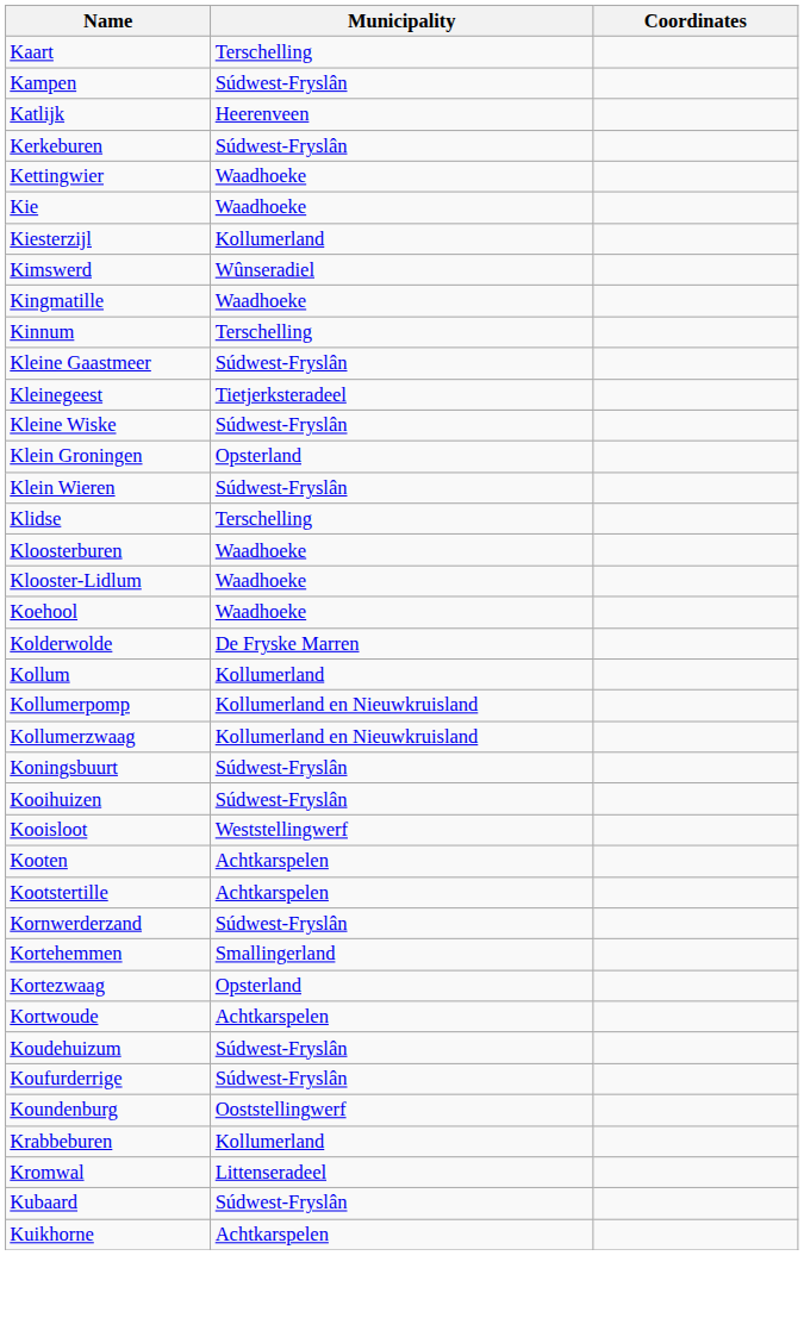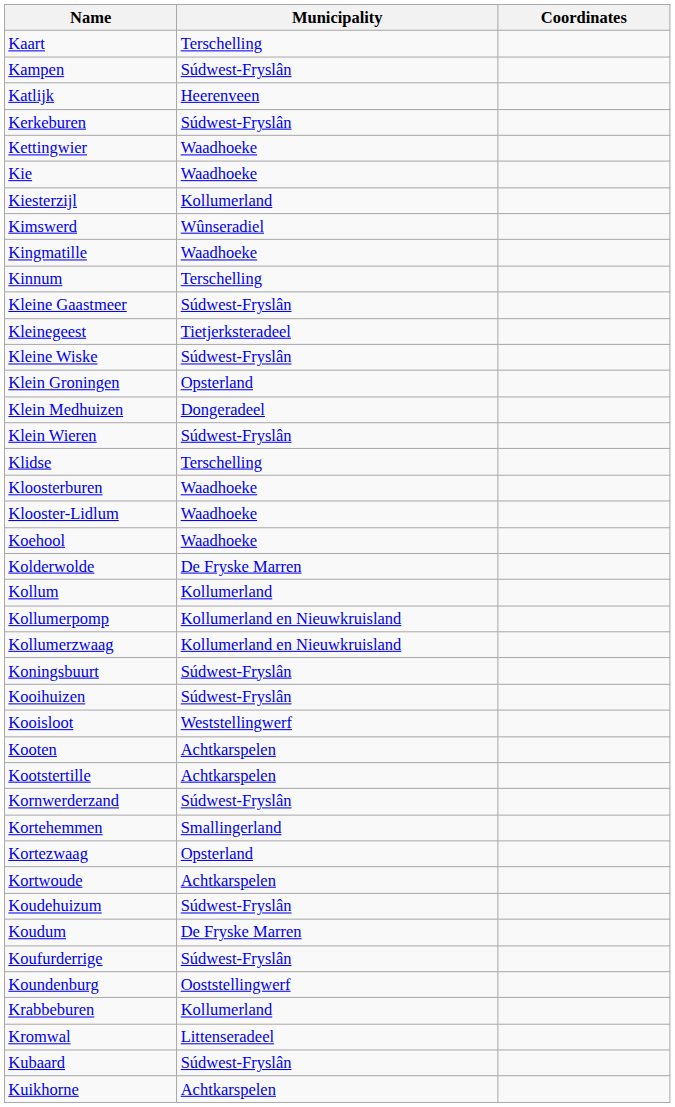 <table class="wikitable sortable">
 <tr>
 <th style="width:10em">Name</th>
 <th style="width:19em">Municipality</th>
 <th style="width:10em" style="text-align:center">Coordinates</th>
 </tr>
 <tr>
 <td><a href='#'>Kaart</a></td>
 <td><a href='#'>Terschelling</a></td>
 <td></td>
 </tr>
 <tr>
 <td><a href='#'>Kampen</a></td>
 <td><a href='#'>Súdwest-Fryslân</a></td>
 <td></td>
 </tr>
 <tr>
 <td><a href='#'>Katlijk</a></td>
 <td><a href='#'>Heerenveen</a></td>
 <td></td>
 </tr>
 <tr>
 <td><a href='#'>Kerkeburen</a></td>
 <td><a href='#'>Súdwest-Fryslân</a></td>
 <td></td>
 </tr>
 <tr>
 <td><a href='#'>Kettingwier</a></td>
 <td><a href='#'>Waadhoeke</a></td>
 <td></td>
 </tr>
 <tr>
 <td><a href='#'>Kie</a></td>
 <td><a href='#'>Waadhoeke</a></td>
 <td></td>
 </tr>
 <tr>
 <td><a href='#'>Kiesterzijl</a></td>
 <td><a href='#'>Kollumerland</a></td>
 <td></td>
 </tr>
 <tr>
 <td><a href='#'>Kimswerd</a></td>
 <td><a href='#'>Wûnseradiel</a></td>
 <td></td>
 </tr>
 <tr>
 <td><a href='#'>Kingmatille</a></td>
 <td><a href='#'>Waadhoeke</a></td>
 <td></td>
 </tr>
 <tr>
 <td><a href='#'>Kinnum</a></td>
 <td><a href='#'>Terschelling</a></td>
 <td></td>
 </tr>
 <tr>
 <td><a href='#'>Kleine Gaastmeer</a></td>
 <td><a href='#'>Súdwest-Fryslân</a></td>
 <td></td>
 </tr>
 <tr>
 <td><a href='#'>Kleinegeest</a></td>
 <td><a href='#'>Tietjerksteradeel</a></td>
 <td></td>
 </tr>
 <tr>
 <td><a href='#'>Kleine Wiske</a></td>
 <td><a href='#'>Súdwest-Fryslân</a></td>
 <td></td>
 </tr>
 <tr>
 <td><a href='#'>Klein Groningen</a></td>
 <td><a href='#'>Opsterland</a></td>
+<td></td>
+</tr>
+<tr>
+<td><a href='#'>Klein Medhuizen</a></td>
+<td><a href='#'>Dongeradeel</a></td>
 <td></td>
 </tr>
 <tr>
 <td><a href='#'>Klein Wieren</a></td>
 <td><a href='#'>Súdwest-Fryslân</a></td>
 <td></td>
 </tr>
 <tr>
 <td><a href='#'>Klidse</a></td>
 <td><a href='#'>Terschelling</a></td>
 <td></td>
 </tr>
 <tr>
 <td><a href='#'>Kloosterburen</a></td>
 <td><a href='#'>Waadhoeke</a></td>
 <td></td>
 </tr>
 <tr>
 <td><a href='#'>Klooster-Lidlum</a></td>
 <td><a href='#'>Waadhoeke</a></td>
 <td></td>
 </tr>
 <tr>
 <td><a href='#'>Koehool</a></td>
 <td><a href='#'>Waadhoeke</a></td>
 <td></td>
 </tr>
 <tr>
 <td><a href='#'>Kolderwolde</a></td>
 <td><a href='#'>De Fryske Marren</a></td>
 <td></td>
 </tr>
 <tr>
 <td><a href='#'>Kollum</a></td>
 <td><a href='#'>Kollumerland</a></td>
 <td></td>
 </tr>
 <tr>
 <td><a href='#'>Kollumerpomp</a></td>
 <td><a href='#'>Kollumerland en Nieuwkruisland</a></td>
 <td></td>
 </tr>
 <tr>
 <td><a href='#'>Kollumerzwaag</a></td>
 <td><a href='#'>Kollumerland en Nieuwkruisland</a></td>
 <td></td>
 </tr>
 <tr>
 <td><a href='#'>Koningsbuurt</a></td>
 <td><a href='#'>Súdwest-Fryslân</a></td>
 <td></td>
 </tr>
 <tr>
 <td><a href='#'>Kooihuizen</a></td>
 <td><a href='#'>Súdwest-Fryslân</a></td>
 <td></td>
 </tr>
 <tr>
 <td><a href='#'>Kooisloot</a></td>
 <td><a href='#'>Weststellingwerf</a></td>
 <td></td>
 </tr>
 <tr>
 <td><a href='#'>Kooten</a></td>
 <td><a href='#'>Achtkarspelen</a></td>
 <td></td>
 </tr>
 <tr>
 <td><a href='#'>Kootstertille</a></td>
 <td><a href='#'>Achtkarspelen</a></td>
 <td></td>
 </tr>
 <tr>
 <td><a href='#'>Kornwerderzand</a></td>
 <td><a href='#'>Súdwest-Fryslân</a></td>
 <td></td>
 </tr>
 <tr>
 <td><a href='#'>Kortehemmen</a></td>
 <td><a href='#'>Smallingerland</a></td>
 <td></td>
 </tr>
 <tr>
 <td><a href='#'>Kortezwaag</a></td>
 <td><a href='#'>Opsterland</a></td>
 <td></td>
 </tr>
 <tr>
 <td><a href='#'>Kortwoude</a></td>
 <td><a href='#'>Achtkarspelen</a></td>
 <td></td>
 </tr>
 <tr>
 <td><a href='#'>Koudehuizum</a></td>
 <td><a href='#'>Súdwest-Fryslân</a></td>
 <td></td>
 </tr>
 <tr>
+<td><a href='#'>Koudum</a></td>
+<td><a href='#'>De Fryske Marren</a></td>
+<td></td>
+</tr>
+<tr>
 <td><a href='#'>Koufurderrige</a></td>
 <td><a href='#'>Súdwest-Fryslân</a></td>
 <td></td>
 </tr>
 <tr>
 <td><a href='#'>Koundenburg</a></td>
 <td><a href='#'>Ooststellingwerf</a></td>
 <td></td>
 </tr>
 <tr>
 <td><a href='#'>Krabbeburen</a></td>
 <td><a href='#'>Kollumerland</a></td>
 <td></td>
 </tr>
 <tr>
 <td><a href='#'>Kromwal</a></td>
 <td><a href='#'>Littenseradeel</a></td>
 <td></td>
 </tr>
 <tr>
 <td><a href='#'>Kubaard</a></td>
 <td><a href='#'>Súdwest-Fryslân</a></td>
 <td></td>
 </tr>
 <tr>
 <td><a href='#'>Kuikhorne</a></td>
 <td><a href='#'>Achtkarspelen</a></td>
 <td></td>
 </tr>
 </table>
